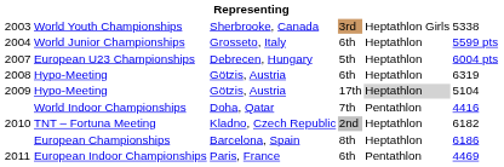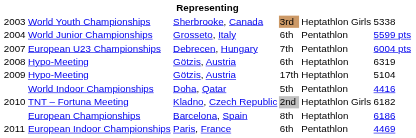 <table>
 <tr>
 <th colspan="6">Representing </th>
 </tr>
 <tr>
 <td>2003</td>
 <td><a href='#'>World Youth Championships</a></td>
 <td><a href='#'>Sherbrooke</a>, <a href='#'>Canada</a></td>
 <td bgcolor="cc9966">3rd</td>
 <td>Heptathlon Girls</td>
 <td>5338</td>
 </tr>
 <tr>
 <td>2004</td>
 <td><a href='#'>World Junior Championships</a></td>
 <td><a href='#'>Grosseto</a>, <a href='#'>Italy</a></td>
 <td>6th</td>
-<td>Heptathlon</td>
+<td>Pentathlon</td>
 <td><a href='#'>5599 pts</a></td>
 </tr>
 <tr>
 <td>2007</td>
 <td><a href='#'>European U23 Championships</a></td>
 <td><a href='#'>Debrecen</a>, <a href='#'>Hungary</a></td>
-<td>5th</td>
-<td>Heptathlon</td>
+<td>7th</td>
+<td>Pentathlon</td>
 <td><a href='#'>6004 pts</a></td>
 </tr>
 <tr>
 <td>2008</td>
 <td><a href='#'>Hypo-Meeting</a></td>
 <td><a href='#'>Götzis</a>, <a href='#'>Austria</a></td>
 <td>6th</td>
 <td>Heptathlon</td>
 <td>6319</td>
 </tr>
 <tr>
 <td>2009</td>
 <td><a href='#'>Hypo-Meeting</a></td>
 <td><a href='#'>Götzis</a>, <a href='#'>Austria</a></td>
 <td>17th</td>
-<td style="background: lightgrey;">Heptathlon</td>
+<td>Heptathlon</td>
 <td>5104</td>
 </tr>
 <tr>
 <td rowspan=3>2010</td>
 <td><a href='#'>World Indoor Championships</a></td>
 <td><a href='#'>Doha</a>, <a href='#'>Qatar</a></td>
-<td>7th</td>
+<td>5th</td>
 <td>Pentathlon</td>
 <td><a href='#'>4416</a></td>
 </tr>
 <tr>
 <td><a href='#'>TNT – Fortuna Meeting</a></td>
 <td><a href='#'>Kladno</a>, <a href='#'>Czech Republic</a></td>
 <td bgcolor="silver">2nd</td>
-<td>Heptathlon</td>
+<td>Heptathlon Girls</td>
 <td>6182</td>
 </tr>
 <tr>
 <td><a href='#'>European Championships</a></td>
 <td><a href='#'>Barcelona</a>, <a href='#'>Spain</a></td>
 <td>8th</td>
 <td>Heptathlon</td>
 <td><a href='#'>6186</a></td>
 </tr>
 <tr>
 <td>2011</td>
 <td><a href='#'>European Indoor Championships</a></td>
 <td><a href='#'>Paris</a>, <a href='#'>France</a></td>
 <td>6th</td>
 <td>Pentathlon</td>
 <td><a href='#'>4469</a></td>
 </tr>
 </table>
